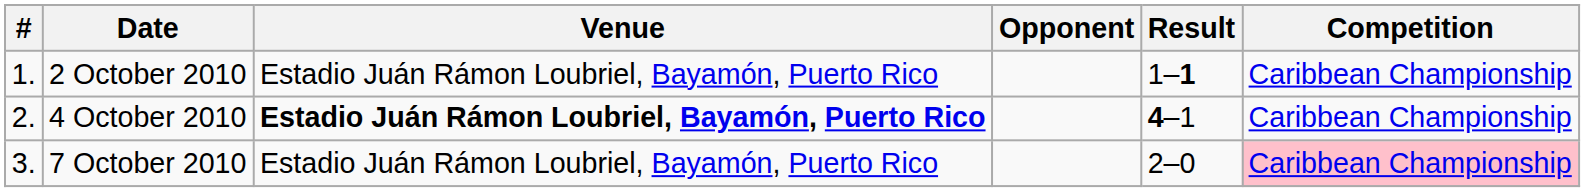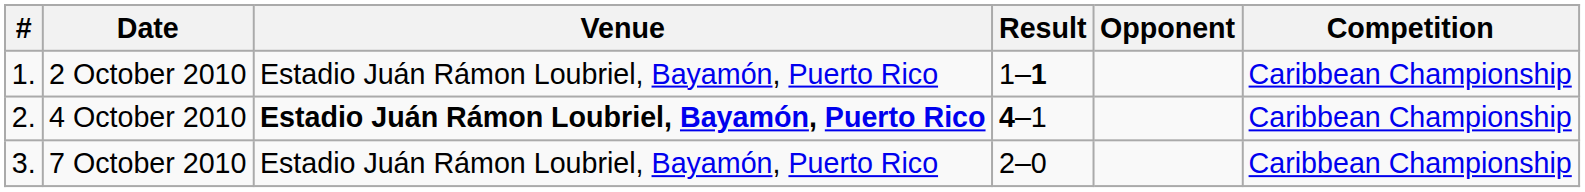 <table class="wikitable" style="font-size:90%;">
 <tr>
 <th>#</th>
 <th>Date</th>
 <th>Venue</th>
+<th>Result</th>
 <th>Opponent</th>
-<th>Result</th>
 <th>Competition</th>
 </tr>
 <tr>
 <td>1.</td>
 <td>2 October 2010</td>
 <td>Estadio Juán Rámon Loubriel, <a href='#'>Bayamón</a>, <a href='#'>Puerto Rico</a></td>
+<td>1–<strong>1</strong></td>
 <td></td>
-<td>1–<strong>1</strong></td>
 <td><a href='#'>Caribbean Championship</a></td>
 </tr>
 <tr>
 <td>2.</td>
 <td>4 October 2010</td>
 <td><strong>Estadio Juán Rámon Loubriel, <a href='#'>Bayamón</a>, <a href='#'>Puerto Rico</a></strong></td>
+<td><strong>4</strong>–1</td>
 <td></td>
-<td><strong>4</strong>–1</td>
 <td><a href='#'>Caribbean Championship</a></td>
 </tr>
 <tr>
 <td>3.</td>
 <td>7 October 2010</td>
 <td>Estadio Juán Rámon Loubriel, <a href='#'>Bayamón</a>, <a href='#'>Puerto Rico</a></td>
+<td>2–0</td>
 <td></td>
-<td>2–0</td>
-<td style="background: pink;"><a href='#'>Caribbean Championship</a></td>
+<td><a href='#'>Caribbean Championship</a></td>
 </tr>
 </table>
